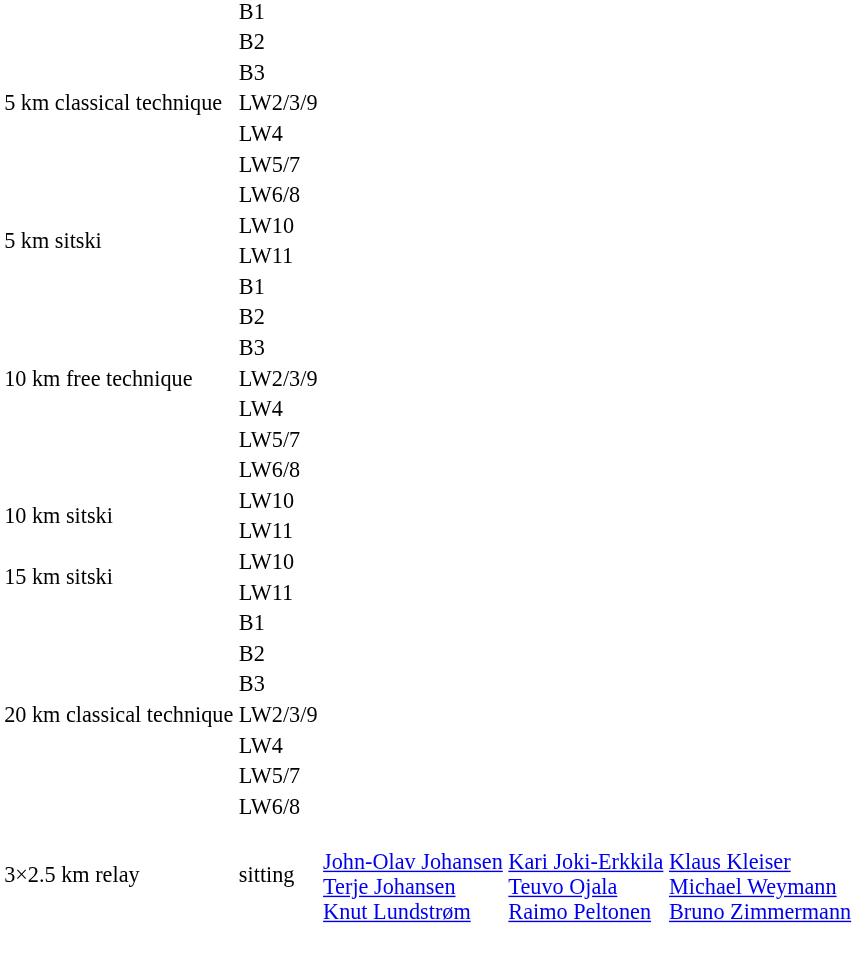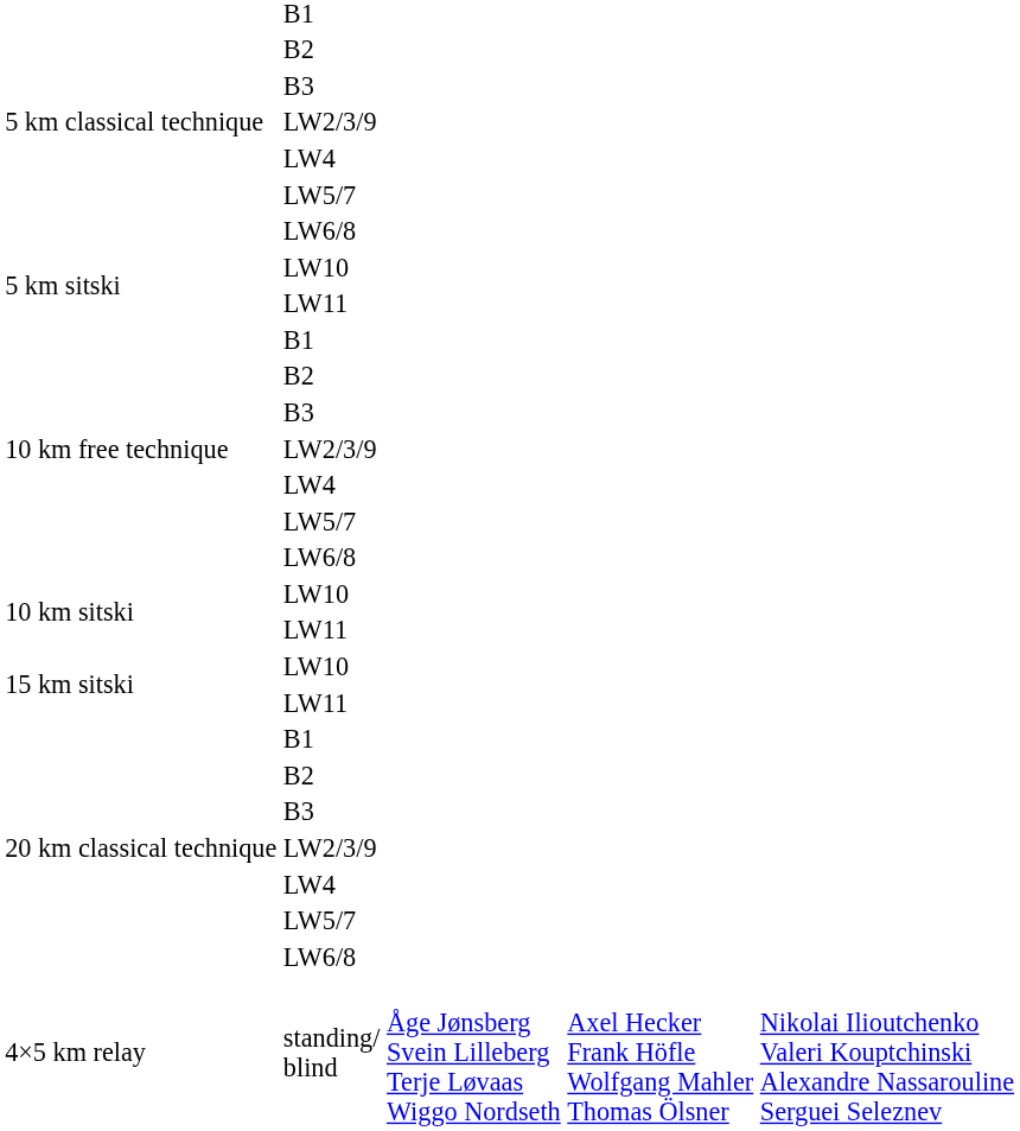 <table>
 <tr>
 <td rowspan="7">5 km classical technique</td>
 <td>B1<br></td>
 <td></td>
 <td></td>
 <td></td>
 </tr>
 <tr>
 <td>B2<br></td>
 <td></td>
 <td></td>
 <td></td>
 </tr>
 <tr>
 <td>B3<br></td>
 <td></td>
 <td></td>
 <td></td>
 </tr>
 <tr>
 <td>LW2/3/9<br></td>
 <td></td>
 <td></td>
 <td></td>
 </tr>
 <tr>
 <td>LW4<br></td>
 <td></td>
 <td></td>
 <td></td>
 </tr>
 <tr>
 <td>LW5/7<br></td>
 <td></td>
 <td></td>
 <td></td>
 </tr>
 <tr>
 <td>LW6/8<br></td>
 <td></td>
 <td></td>
 <td></td>
 </tr>
 <tr>
 <td rowspan="2">5 km sitski</td>
 <td>LW10<br></td>
 <td></td>
 <td></td>
 <td></td>
 </tr>
 <tr>
 <td>LW11<br></td>
 <td></td>
 <td></td>
 <td></td>
 </tr>
 <tr>
 <td rowspan="7">10 km free technique</td>
 <td>B1<br></td>
 <td></td>
 <td></td>
 <td></td>
 </tr>
 <tr>
 <td>B2<br></td>
 <td></td>
 <td></td>
 <td></td>
 </tr>
 <tr>
 <td>B3<br></td>
 <td></td>
 <td></td>
 <td></td>
 </tr>
 <tr>
 <td>LW2/3/9<br></td>
 <td></td>
 <td></td>
 <td></td>
 </tr>
 <tr>
 <td>LW4<br></td>
 <td></td>
 <td></td>
 <td></td>
 </tr>
 <tr>
 <td>LW5/7<br></td>
 <td></td>
 <td></td>
 <td></td>
 </tr>
 <tr>
 <td>LW6/8<br></td>
 <td></td>
 <td></td>
 <td></td>
 </tr>
 <tr>
 <td rowspan="2">10 km sitski</td>
 <td>LW10<br></td>
 <td></td>
 <td></td>
 <td></td>
 </tr>
 <tr>
 <td>LW11<br></td>
 <td></td>
 <td></td>
 <td></td>
 </tr>
 <tr>
 <td rowspan="2">15 km sitski</td>
 <td>LW10<br></td>
 <td></td>
 <td></td>
 <td></td>
 </tr>
 <tr>
 <td>LW11<br></td>
 <td></td>
 <td></td>
 <td></td>
 </tr>
 <tr>
 <td rowspan="7">20 km classical technique</td>
 <td>B1<br></td>
 <td></td>
 <td></td>
 <td></td>
 </tr>
 <tr>
 <td>B2<br></td>
 <td></td>
 <td></td>
 <td></td>
 </tr>
 <tr>
 <td>B3<br></td>
 <td></td>
 <td></td>
 <td></td>
 </tr>
 <tr>
 <td>LW2/3/9<br></td>
 <td></td>
 <td></td>
 <td></td>
 </tr>
 <tr>
 <td>LW4<br></td>
 <td></td>
 <td></td>
 <td></td>
 </tr>
 <tr>
 <td>LW5/7<br></td>
 <td></td>
 <td></td>
 <td></td>
 </tr>
 <tr>
 <td>LW6/8<br></td>
 <td></td>
 <td></td>
 <td></td>
 </tr>
 <tr>
-<td>3×2.5 km relay</td>
-<td>sitting<br></td>
-<td valign=top> <br> <a href='#'>John-Olav Johansen</a> <br> <a href='#'>Terje Johansen</a> <br> <a href='#'>Knut Lundstrøm</a></td>
-<td valign=top> <br> <a href='#'>Kari Joki-Erkkila</a> <br> <a href='#'>Teuvo Ojala</a> <br> <a href='#'>Raimo Peltonen</a></td>
-<td valign=top> <br> <a href='#'>Klaus Kleiser</a> <br> <a href='#'>Michael Weymann</a> <br> <a href='#'>Bruno Zimmermann</a></td>
+<td>4×5 km relay</td>
+<td>standing/<br>blind<br></td>
+<td valign=top> <br> <a href='#'>Åge Jønsberg</a> <br> <a href='#'>Svein Lilleberg</a> <br> <a href='#'>Terje Løvaas</a> <br> <a href='#'>Wiggo Nordseth</a></td>
+<td valign=top> <br> <a href='#'>Axel Hecker</a> <br> <a href='#'>Frank Höfle</a> <br> <a href='#'>Wolfgang Mahler</a> <br> <a href='#'>Thomas Ölsner</a></td>
+<td valign=top> <br> <a href='#'>Nikolai Ilioutchenko</a> <br> <a href='#'>Valeri Kouptchinski</a> <br> <a href='#'>Alexandre Nassarouline</a> <br> <a href='#'>Serguei Seleznev</a></td>
 </tr>
 </table>
